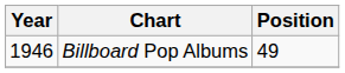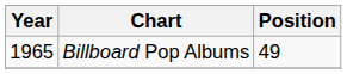 <table class="wikitable">
 <tr>
 <th>Year</th>
 <th>Chart</th>
 <th>Position</th>
 </tr>
 <tr>
-<td>1946</td>
+<td>1965</td>
 <td><em>Billboard</em> Pop Albums</td>
 <td>49</td>
 </tr>
 <tr>
 </tr>
 </table>
